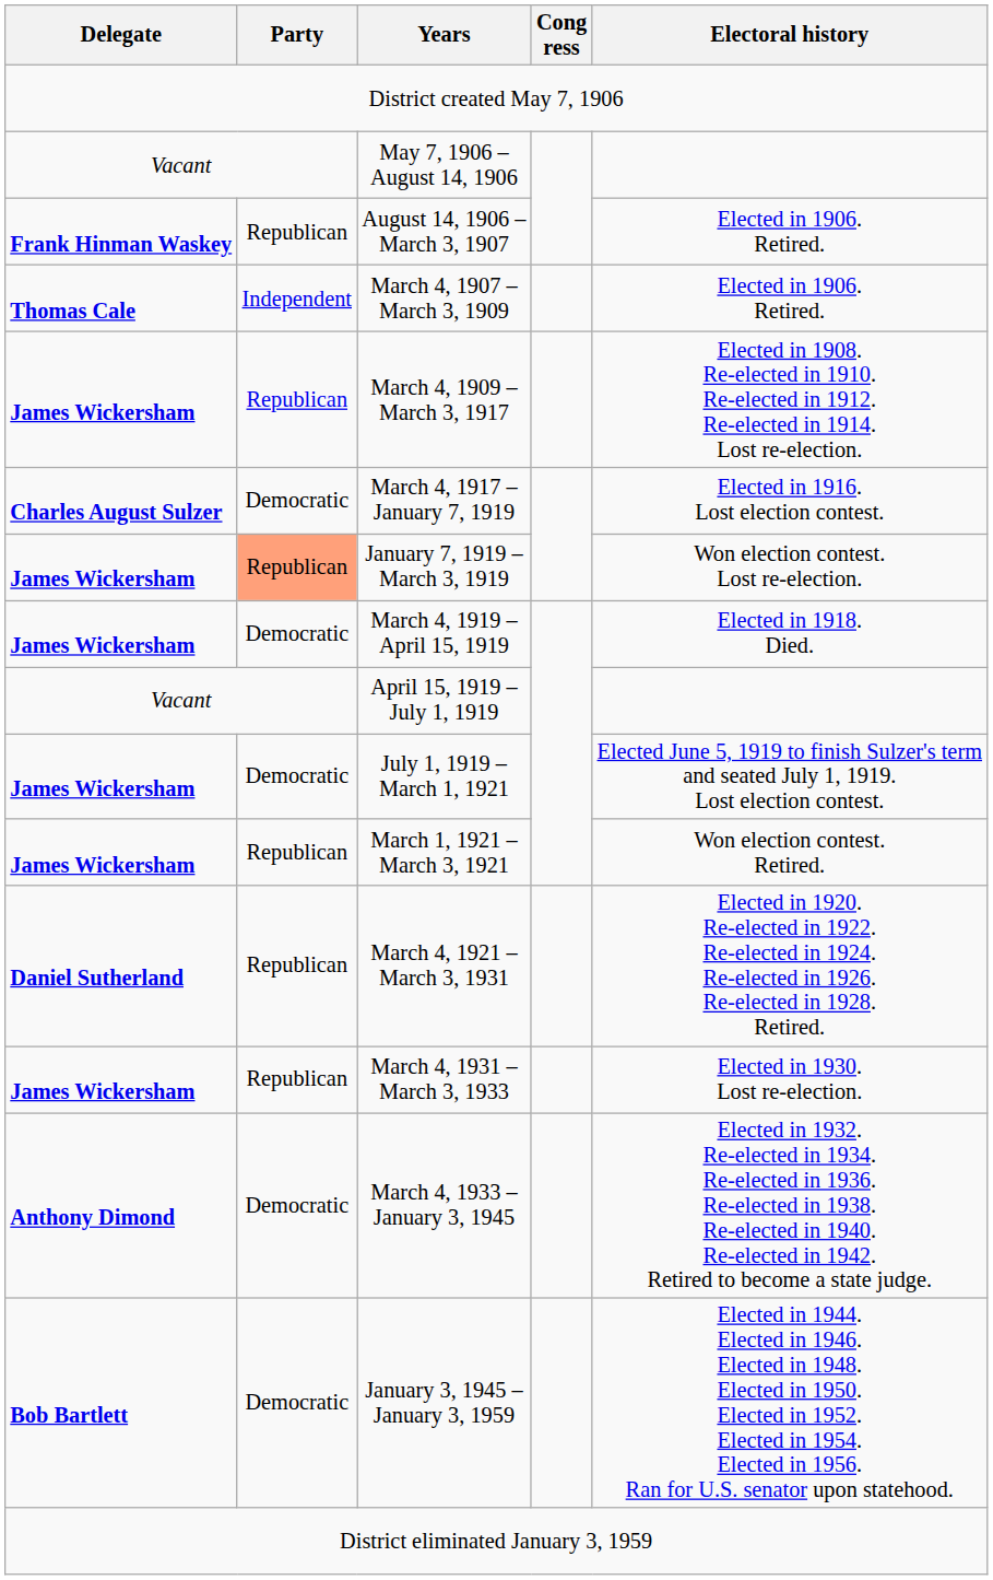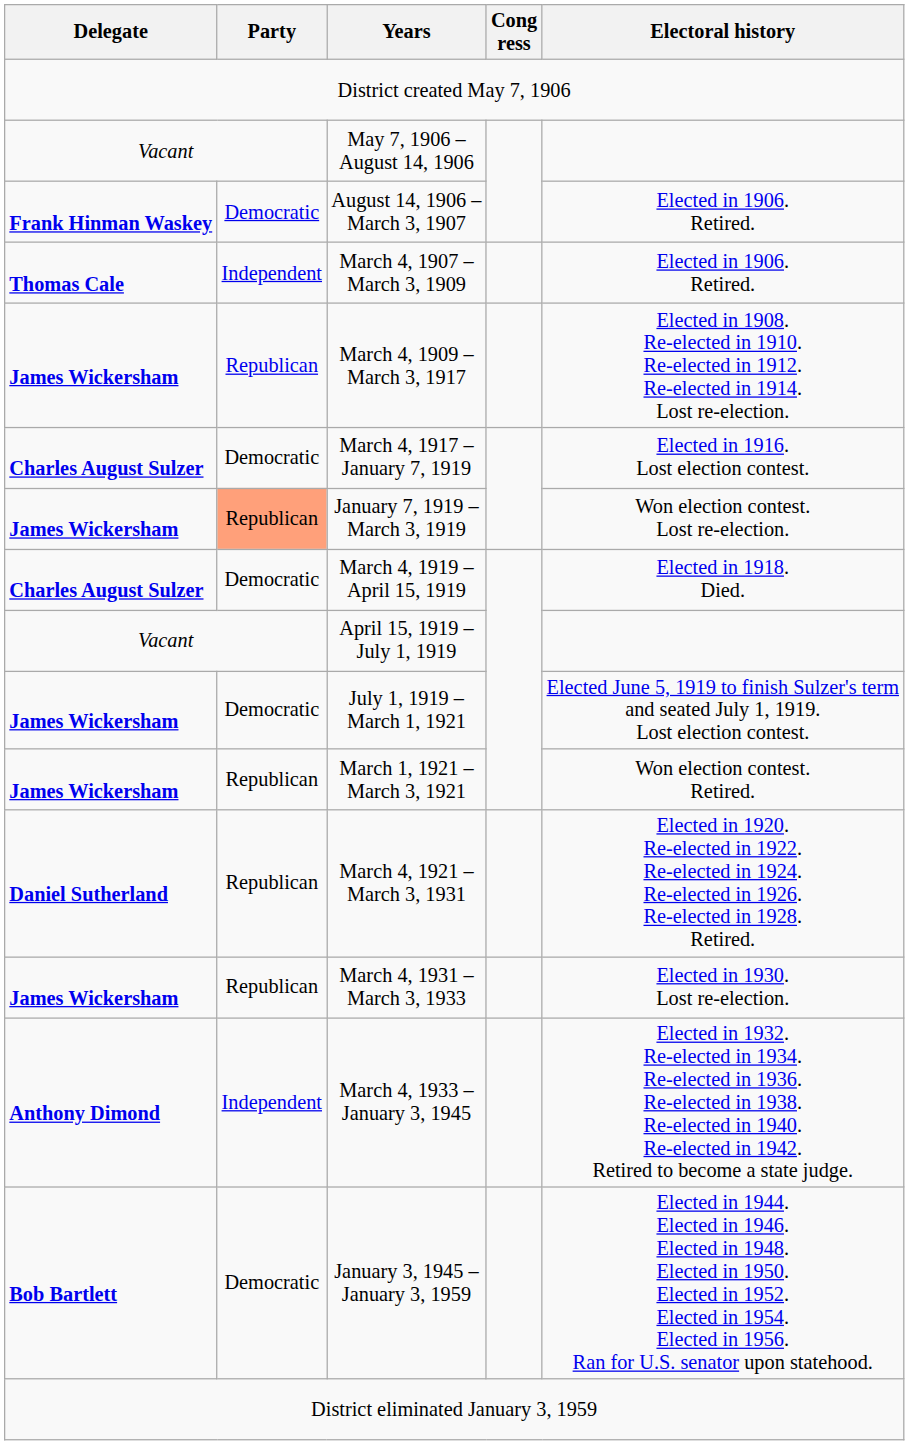 <table class=wikitable style="text-align:center">
 <tr>
 <th>Delegate</th>
 <th>Party</th>
 <th>Years</th>
 <th>Cong<br>ress</th>
 <th>Electoral history</th>
 </tr>
 <tr style="height:3em">
 <td colspan=6>District created May 7, 1906</td>
 </tr>
 <tr style="height:3em">
 <td colspan=2><em>Vacant</em></td>
 <td nowrap>May 7, 1906 –<br>August 14, 1906</td>
 <td rowspan=2></td>
 <td></td>
 </tr>
 <tr style="height:3em">
 <td align=left><br><strong><a href='#'>Frank Hinman Waskey</a></strong><br></td>
-<td>Republican</td>
+<td><a href='#'>Democratic</a></td>
 <td nowrap>August 14, 1906 –<br>March 3, 1907</td>
 <td><a href='#'>Elected in 1906</a>.<br>Retired.</td>
 </tr>
 <tr style="height:3em">
 <td align=left><br><strong><a href='#'>Thomas Cale</a></strong><br></td>
 <td><a href='#'>Independent</a></td>
 <td nowrap>March 4, 1907 –<br>March 3, 1909</td>
 <td></td>
 <td><a href='#'>Elected in 1906</a>.<br>Retired.</td>
 </tr>
 <tr style="height:3em">
 <td align=left><br><strong><a href='#'>James Wickersham</a></strong><br></td>
 <td><a href='#'>Republican</a></td>
 <td nowrap>March 4, 1909 –<br>March 3, 1917</td>
 <td></td>
 <td><a href='#'>Elected in 1908</a>.<br><a href='#'>Re-elected in 1910</a>.<br><a href='#'>Re-elected in 1912</a>.<br><a href='#'>Re-elected in 1914</a>.<br>Lost re-election.</td>
 </tr>
 <tr style="height:3em">
 <td align=left><br><strong><a href='#'>Charles August Sulzer</a></strong><br></td>
 <td>Democratic</td>
 <td nowrap>March 4, 1917 –<br>January 7, 1919</td>
 <td rowspan=2></td>
 <td><a href='#'>Elected in 1916</a>.<br>Lost election contest.</td>
 </tr>
 <tr style="height:3em">
 <td align=left><br><strong><a href='#'>James Wickersham</a></strong><br></td>
 <td style="background: lightsalmon;">Republican</td>
 <td nowrap>January 7, 1919 –<br>March 3, 1919</td>
 <td>Won election contest.<br>Lost re-election.</td>
 </tr>
 <tr style="height:3em">
-<td align=left><br><strong><a href='#'>James Wickersham</a></strong><br></td>
+<td align=left><br><strong><a href='#'>Charles August Sulzer</a></strong><br></td>
 <td>Democratic</td>
 <td nowrap>March 4, 1919 –<br>April 15, 1919</td>
 <td rowspan=4></td>
 <td><a href='#'>Elected in 1918</a>.<br>Died.</td>
 </tr>
 <tr style="height:3em">
 <td colspan=2><em>Vacant</em></td>
 <td nowrap>April 15, 1919 –<br>July 1, 1919</td>
 <td></td>
 </tr>
 <tr style="height:3em">
 <td align=left><br><strong><a href='#'>James Wickersham</a></strong><br></td>
 <td>Democratic</td>
 <td nowrap>July 1, 1919 –<br>March 1, 1921</td>
 <td><a href='#'>Elected June 5, 1919 to finish Sulzer's term</a> <br> and seated July 1, 1919.<br>Lost election contest.</td>
 </tr>
 <tr style="height:3em">
 <td align=left><br><strong><a href='#'>James Wickersham</a></strong><br></td>
 <td>Republican</td>
 <td nowrap>March 1, 1921 –<br>March 3, 1921</td>
 <td>Won election contest.<br>Retired.</td>
 </tr>
 <tr style="height:3em">
 <td align=left><br><strong><a href='#'>Daniel Sutherland</a></strong><br></td>
 <td>Republican</td>
 <td nowrap>March 4, 1921 –<br>March 3, 1931</td>
 <td></td>
 <td><a href='#'>Elected in 1920</a>.<br><a href='#'>Re-elected in 1922</a>.<br><a href='#'>Re-elected in 1924</a>.<br><a href='#'>Re-elected in 1926</a>.<br><a href='#'>Re-elected in 1928</a>.<br>Retired.</td>
 </tr>
 <tr style="height:3em">
 <td align=left><br><strong><a href='#'>James Wickersham</a></strong><br></td>
 <td>Republican</td>
 <td nowrap>March 4, 1931 –<br>March 3, 1933</td>
 <td></td>
 <td><a href='#'>Elected in 1930</a>.<br>Lost re-election.</td>
 </tr>
 <tr style="height:3em">
 <td align=left><br><strong><a href='#'>Anthony Dimond</a></strong><br></td>
-<td>Democratic</td>
+<td><a href='#'>Independent</a></td>
 <td nowrap>March 4, 1933 –<br>January 3, 1945</td>
 <td></td>
 <td><a href='#'>Elected in 1932</a>.<br><a href='#'>Re-elected in 1934</a>.<br><a href='#'>Re-elected in 1936</a>.<br><a href='#'>Re-elected in 1938</a>.<br><a href='#'>Re-elected in 1940</a>.<br><a href='#'>Re-elected in 1942</a>.<br>Retired to become a state judge.</td>
 </tr>
 <tr style="height:3em">
 <td align=left><br><strong><a href='#'>Bob Bartlett</a></strong><br></td>
 <td>Democratic</td>
 <td nowrap>January 3, 1945 –<br>January 3, 1959</td>
 <td></td>
 <td><a href='#'>Elected in 1944</a>.<br><a href='#'>Elected in 1946</a>.<br><a href='#'>Elected in 1948</a>.<br><a href='#'>Elected in 1950</a>.<br><a href='#'>Elected in 1952</a>.<br><a href='#'>Elected in 1954</a>.<br><a href='#'>Elected in 1956</a>.<br><a href='#'>Ran for U.S. senator</a> upon statehood.</td>
 </tr>
 <tr style="height:3em">
 <td colspan=6>District eliminated January 3, 1959</td>
 </tr>
 </table>
